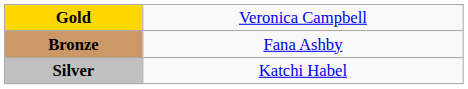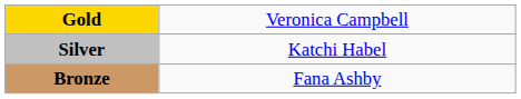 <table class="wikitable" style="text-align:center; " width="35%">
 <tr>
 <td bgcolor="gold"><strong>Gold</strong></td>
 <td><a href='#'>Veronica Campbell</a><br>  <small><em></em></small></td>
 </tr>
 <tr>
+<td bgcolor="silver"><strong>Silver</strong></td>
+<td><a href='#'>Katchi Habel</a><br>  <small><em></em></small></td>
+</tr>
+<tr>
 <td bgcolor="CC9966"><strong>Bronze</strong></td>
 <td><a href='#'>Fana Ashby</a><br>  <small><em></em></small></td>
 </tr>
-<tr>
-<td bgcolor="silver"><strong>Silver</strong></td>
-<td><a href='#'>Katchi Habel</a><br>  <small><em></em></small></td>
-</tr>
 </table>
